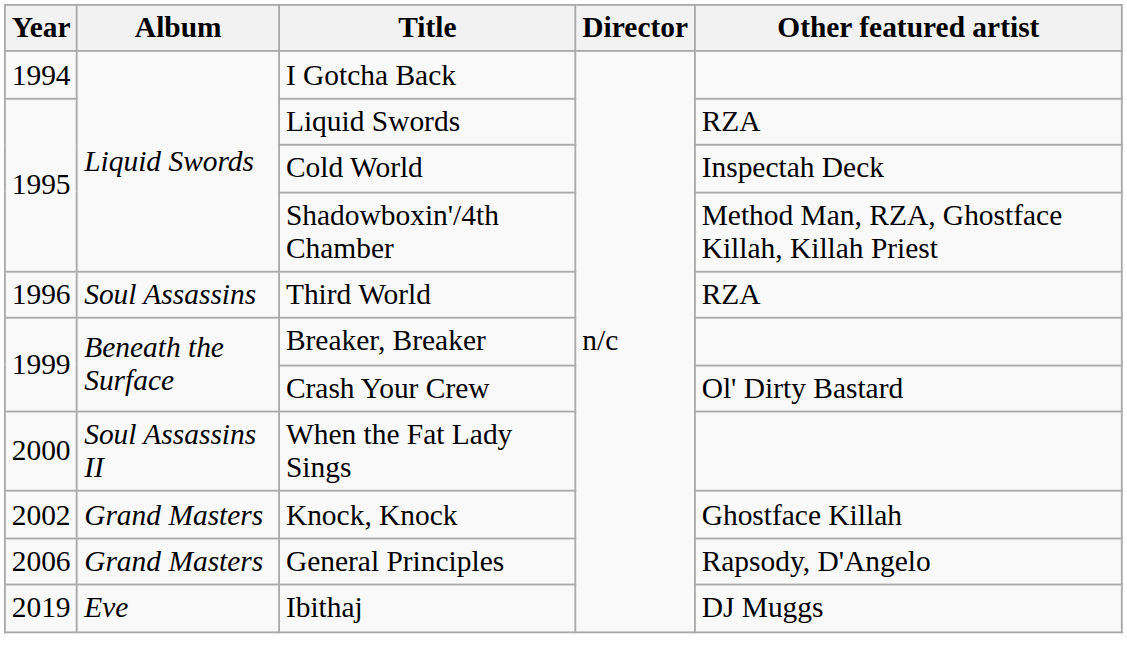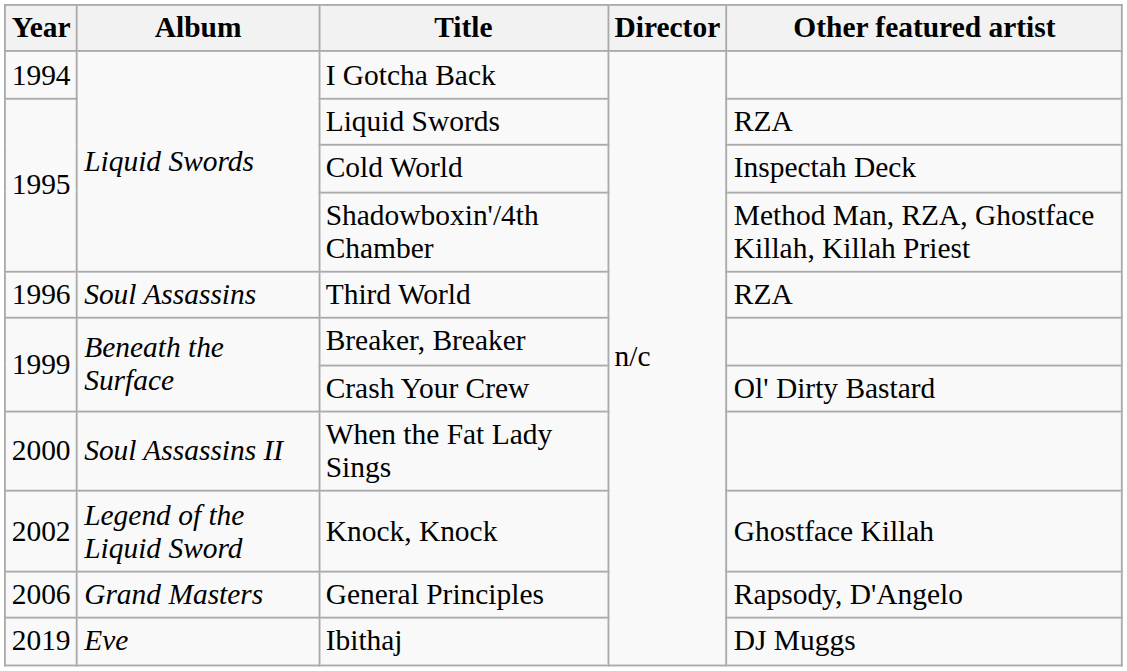 <table class="wikitable">
 <tr>
 <th>Year</th>
 <th>Album</th>
 <th>Title</th>
 <th>Director</th>
 <th>Other featured artist</th>
 </tr>
 <tr>
 <td>1994</td>
 <td rowspan="4"><em>Liquid Swords</em></td>
 <td>I Gotcha Back</td>
 <td rowspan="11">n/c</td>
 <td></td>
 </tr>
 <tr>
 <td rowspan="3">1995</td>
 <td>Liquid Swords</td>
 <td>RZA</td>
 </tr>
 <tr>
 <td>Cold World</td>
 <td>Inspectah Deck</td>
 </tr>
 <tr>
 <td>Shadowboxin'/4th Chamber</td>
 <td>Method Man, RZA, Ghostface Killah, Killah Priest</td>
 </tr>
 <tr>
 <td>1996</td>
 <td><em>Soul Assassins</em></td>
 <td>Third World</td>
 <td>RZA</td>
 </tr>
 <tr>
 <td rowspan="2">1999</td>
 <td rowspan="2"><em>Beneath the Surface</em></td>
 <td>Breaker, Breaker</td>
 <td></td>
 </tr>
 <tr>
 <td>Crash Your Crew</td>
 <td>Ol' Dirty Bastard</td>
 </tr>
 <tr>
 <td>2000</td>
 <td><em>Soul Assassins II</em></td>
 <td>When the Fat Lady Sings</td>
 <td></td>
 </tr>
 <tr>
 <td>2002</td>
-<td><em>Grand Masters</em></td>
+<td><em>Legend of the Liquid Sword</em></td>
 <td>Knock, Knock</td>
 <td>Ghostface Killah</td>
 </tr>
 <tr>
 <td>2006</td>
 <td><em>Grand Masters</em></td>
 <td>General Principles</td>
 <td>Rapsody, D'Angelo</td>
 </tr>
 <tr>
 <td>2019</td>
 <td><em>Eve</em></td>
 <td>Ibithaj</td>
 <td>DJ Muggs</td>
 </tr>
 </table>
